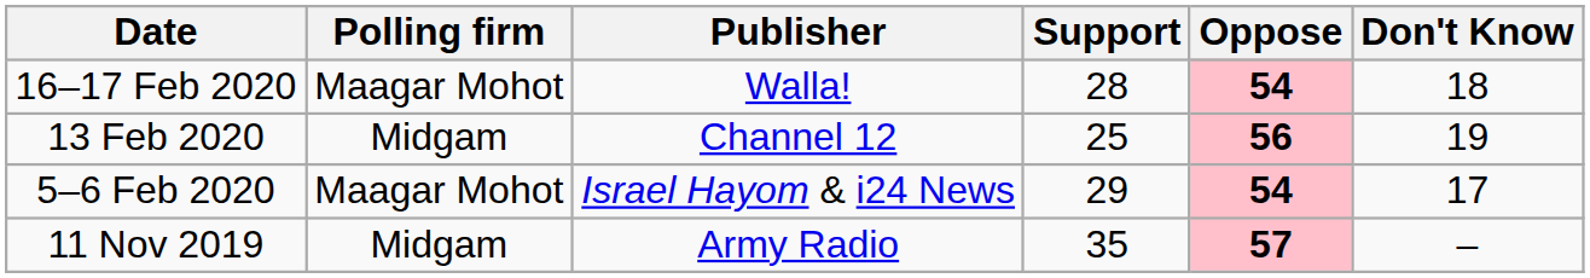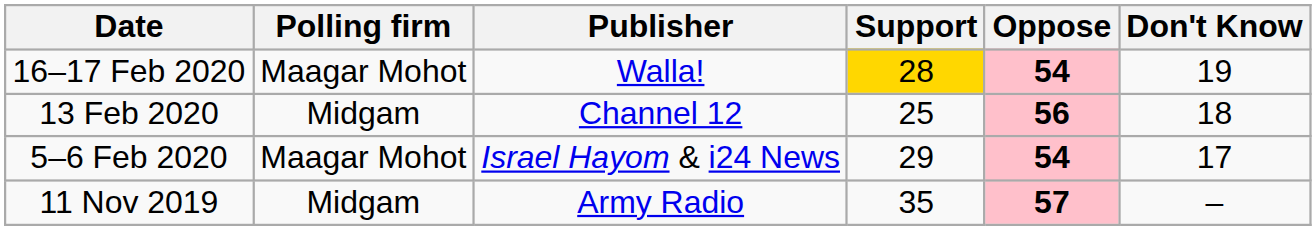 <table class="wikitable sortable" style="text-align:center; font-size:90%; line-height:13px">
 <tr>
 <th>Date</th>
 <th>Polling firm</th>
 <th>Publisher</th>
 <th>Support</th>
 <th>Oppose</th>
 <th>Don't Know</th>
 </tr>
 <tr>
 <td data-sort-value="2020-02-17">16–17 Feb 2020</td>
 <td>Maagar Mohot</td>
 <td><a href='#'>Walla!</a></td>
-<td>28</td>
+<td style="background: gold;">28</td>
 <td style="background:pink"><strong>54</strong></td>
-<td>18</td>
+<td>19</td>
 </tr>
 <tr>
 <td data-sort-value="2020-02-13">13 Feb 2020</td>
 <td>Midgam</td>
 <td><a href='#'>Channel 12</a></td>
 <td>25</td>
 <td style="background:pink"><strong>56</strong></td>
-<td>19</td>
+<td>18</td>
 </tr>
 <tr>
 <td data-sort-value="2020-02-06">5–6 Feb 2020</td>
 <td>Maagar Mohot</td>
 <td><em><a href='#'>Israel Hayom</a></em> & <a href='#'>i24 News</a></td>
 <td>29</td>
 <td style="background:pink"><strong>54</strong></td>
 <td>17</td>
 </tr>
 <tr>
 <td data-sort-value="2019-11-11">11 Nov 2019</td>
 <td>Midgam</td>
 <td><a href='#'>Army Radio</a></td>
 <td>35</td>
 <td style="background:pink"><strong>57</strong></td>
 <td>–</td>
 </tr>
 </table>
